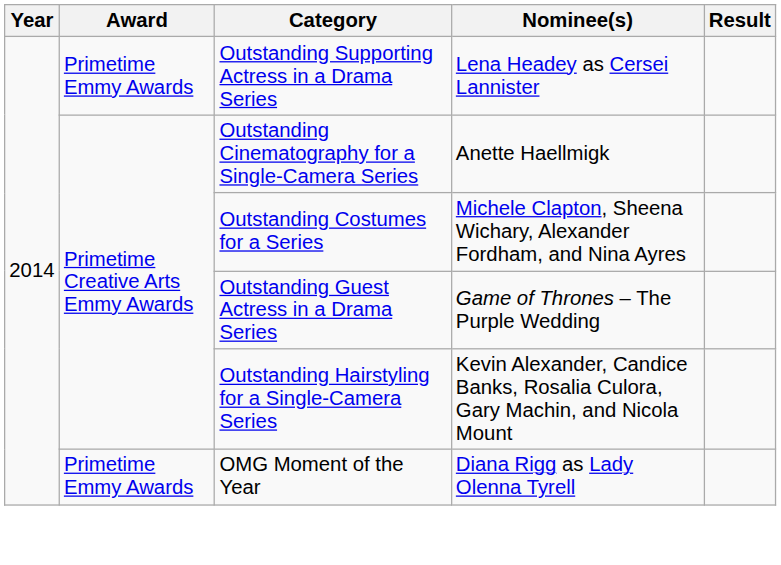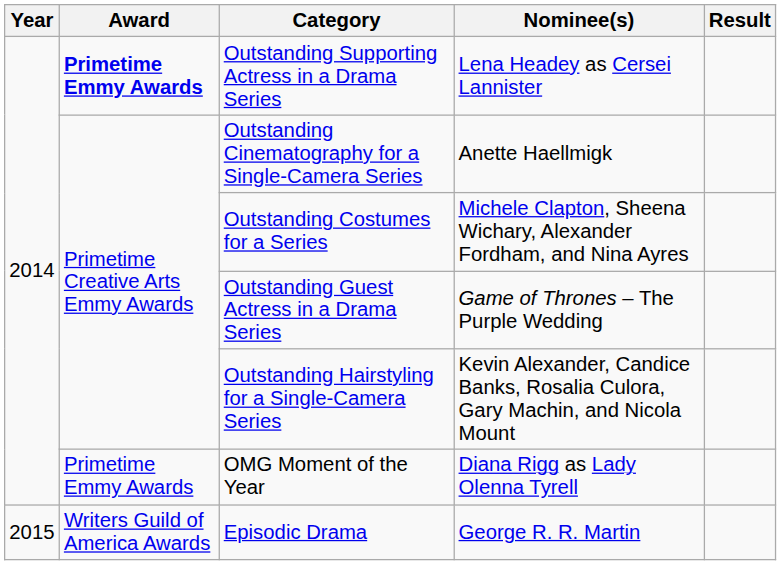 <table class="wikitable sortable plainrowheaders">
 <tr>
 <th>Year</th>
 <th>Award</th>
 <th>Category</th>
 <th>Nominee(s)</th>
 <th>Result</th>
 </tr>
 <tr>
 <td rowspan="6">2014</td>
-<td scope="row"><a href='#'>Primetime Emmy Awards</a></td>
+<td scope="row"><strong><a href='#'>Primetime Emmy Awards</a></strong></td>
 <td scope="row"><a href='#'>Outstanding Supporting Actress in a Drama Series</a></td>
 <td scope="row"><a href='#'>Lena Headey</a> as <a href='#'>Cersei Lannister</a></td>
 <td></td>
 </tr>
 <tr>
 <td scope="row" rowspan="4"><a href='#'>Primetime Creative Arts Emmy Awards</a></td>
 <td scope="row"><a href='#'>Outstanding Cinematography for a Single-Camera Series</a></td>
 <td scope="row">Anette Haellmigk</td>
 <td></td>
 </tr>
 <tr>
 <td scope="row"><a href='#'>Outstanding Costumes for a Series</a></td>
 <td scope="row"><a href='#'>Michele Clapton</a>, Sheena Wichary, Alexander Fordham, and Nina Ayres</td>
 <td></td>
 </tr>
 <tr>
 <td scope="row"><a href='#'>Outstanding Guest Actress in a Drama Series</a></td>
 <td scope="row"><em>Game of Thrones</em> – The Purple Wedding</td>
 <td></td>
 </tr>
 <tr>
 <td scope="row"><a href='#'>Outstanding Hairstyling for a Single-Camera Series</a></td>
 <td scope="row">Kevin Alexander, Candice Banks, Rosalia Culora, Gary Machin, and Nicola Mount</td>
 <td></td>
 </tr>
 <tr>
 <td scope="row"><a href='#'>Primetime Emmy Awards</a></td>
 <td scope="row">OMG Moment of the Year</td>
 <td scope="row"><a href='#'>Diana Rigg</a> as <a href='#'>Lady Olenna Tyrell</a></td>
 <td></td>
 </tr>
+<tr>
+<td rowspan="1">2015</td>
+<td scope="row"><a href='#'>Writers Guild of America Awards</a></td>
+<td scope="row"><a href='#'>Episodic Drama</a></td>
+<td scope="row"><a href='#'>George R. R. Martin</a></td>
+<td></td>
+</tr>
 </table>
